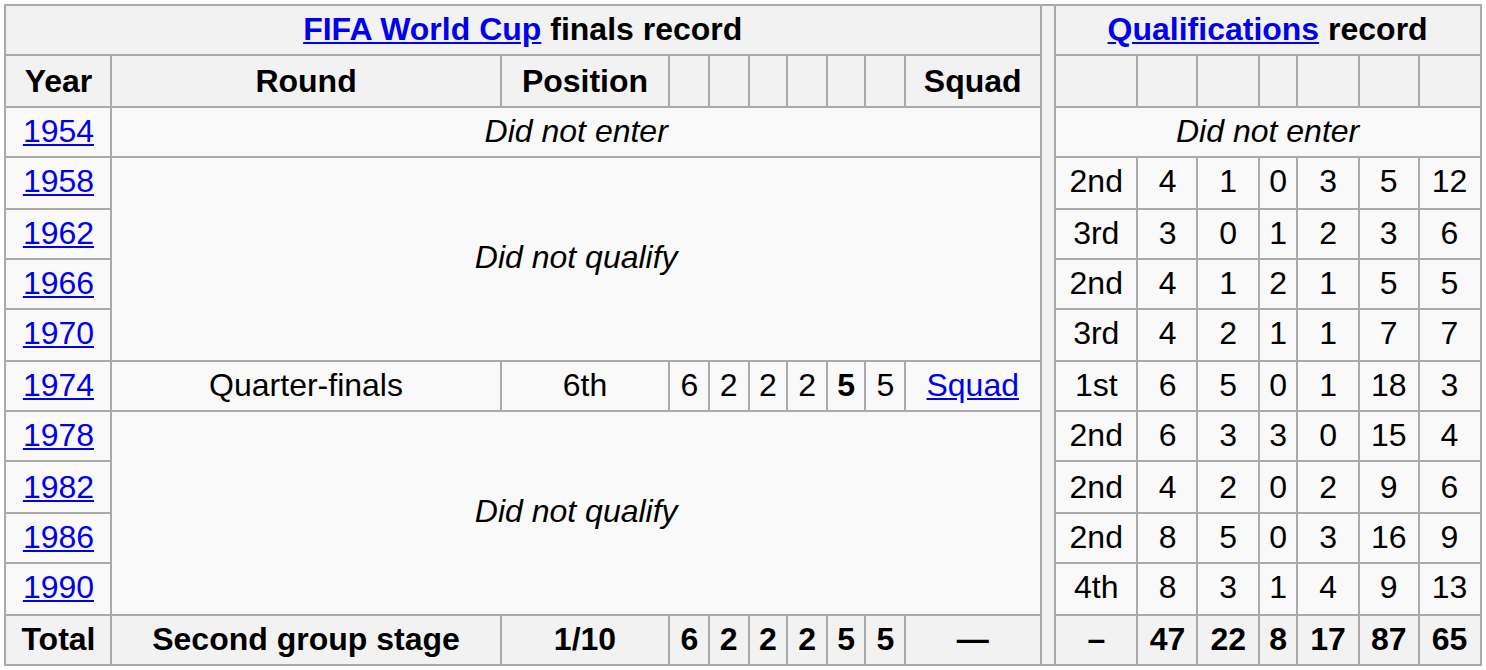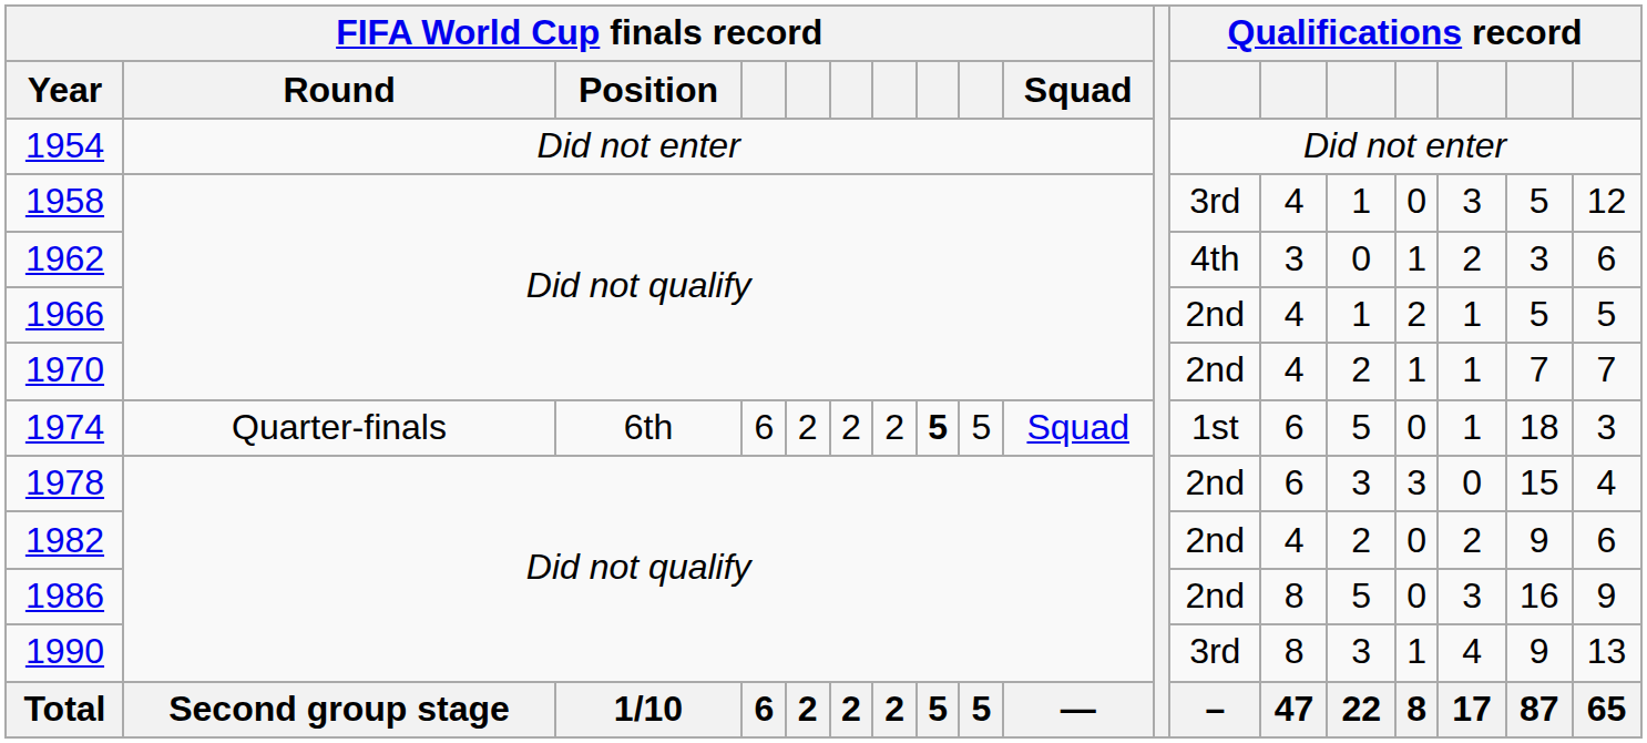 <table class="wikitable" style="text-align: center;">
 <tr>
 <th colspan=10><a href='#'>FIFA World Cup</a> finals record</th>
 <th width=1% rowspan="15"></th>
 <th colspan=7><a href='#'>Qualifications</a> record</th>
 </tr>
 <tr>
 <th>Year</th>
 <th>Round</th>
 <th>Position</th>
 <th></th>
 <th></th>
 <th></th>
 <th></th>
 <th></th>
 <th></th>
 <th>Squad</th>
 <th></th>
 <th></th>
 <th></th>
 <th></th>
 <th></th>
 <th></th>
 <th></th>
 </tr>
 <tr>
 <td> <a href='#'>1954</a></td>
 <td colspan=9><em>Did not enter</em></td>
 <td colspan=7><em>Did not enter</em></td>
 </tr>
 <tr>
 <td> <a href='#'>1958</a></td>
 <td colspan=9 rowspan=4><em>Did not qualify</em></td>
-<td>2nd</td>
+<td>3rd</td>
 <td>4</td>
 <td>1</td>
 <td>0</td>
 <td>3</td>
 <td>5</td>
 <td>12</td>
 </tr>
 <tr>
 <td> <a href='#'>1962</a></td>
-<td>3rd</td>
+<td>4th</td>
 <td>3</td>
 <td>0</td>
 <td>1</td>
 <td>2</td>
 <td>3</td>
 <td>6</td>
 </tr>
 <tr>
 <td> <a href='#'>1966</a></td>
 <td>2nd</td>
 <td>4</td>
 <td>1</td>
 <td>2</td>
 <td>1</td>
 <td>5</td>
 <td>5</td>
 </tr>
 <tr>
 <td> <a href='#'>1970</a></td>
-<td>3rd</td>
+<td>2nd</td>
 <td>4</td>
 <td>2</td>
 <td>1</td>
 <td>1</td>
 <td>7</td>
 <td>7</td>
 </tr>
 <tr>
 <td> <a href='#'>1974</a></td>
 <td>Quarter-finals</td>
 <td>6th</td>
 <td>6</td>
 <td>2</td>
 <td>2</td>
 <td>2</td>
 <td><strong>5</strong></td>
 <td>5</td>
 <td><a href='#'>Squad</a></td>
 <td>1st</td>
 <td>6</td>
 <td>5</td>
 <td>0</td>
 <td>1</td>
 <td>18</td>
 <td>3</td>
 </tr>
 <tr>
 <td> <a href='#'>1978</a></td>
 <td colspan=9 rowspan=4><em>Did not qualify</em></td>
 <td>2nd</td>
 <td>6</td>
 <td>3</td>
 <td>3</td>
 <td>0</td>
 <td>15</td>
 <td>4</td>
 </tr>
 <tr>
 <td> <a href='#'>1982</a></td>
 <td>2nd</td>
 <td>4</td>
 <td>2</td>
 <td>0</td>
 <td>2</td>
 <td>9</td>
 <td>6</td>
 </tr>
 <tr>
 <td> <a href='#'>1986</a></td>
 <td>2nd</td>
 <td>8</td>
 <td>5</td>
 <td>0</td>
 <td>3</td>
 <td>16</td>
 <td>9</td>
 </tr>
 <tr>
 <td> <a href='#'>1990</a></td>
-<td>4th</td>
+<td>3rd</td>
 <td>8</td>
 <td>3</td>
 <td>1</td>
 <td>4</td>
 <td>9</td>
 <td>13</td>
 </tr>
 <tr>
 <th><strong>Total</strong></th>
 <th>Second group stage</th>
 <th><strong>1/10</strong></th>
 <th><strong>6</strong></th>
 <th><strong>2</strong></th>
 <th><strong>2</strong></th>
 <th><strong>2</strong></th>
 <th><strong>5</strong></th>
 <th><strong>5</strong></th>
 <th>—</th>
 <th>–</th>
 <th><strong>47</strong></th>
 <th><strong>22</strong></th>
 <th><strong>8</strong></th>
 <th><strong>17</strong></th>
 <th><strong>87</strong></th>
 <th><strong>65</strong></th>
 </tr>
 <tr>
 </tr>
 </table>
